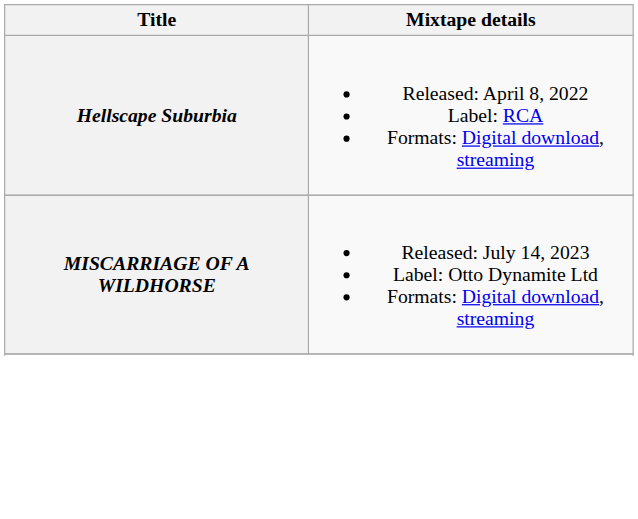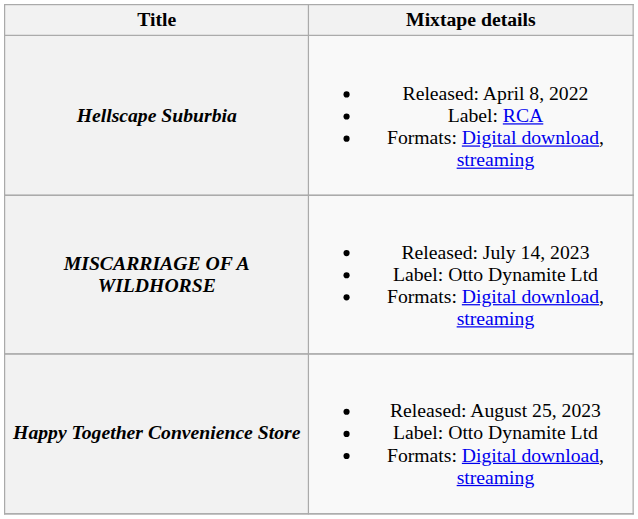 <table class="wikitable plainrowheaders" style="text-align:center;">
 <tr>
 <th scope="col" style="width:15em;">Title</th>
 <th scope="col" style="width:16em;">Mixtape details</th>
 </tr>
 <tr>
 <th scope="row"><em>Hellscape Suburbia</em></th>
 <td><br><ul><li>Released: April 8, 2022</li><li>Label: <a href='#'>RCA</a></li><li>Formats: <a href='#'>Digital download</a>, <a href='#'>streaming</a></li></ul></td>
 </tr>
 <tr>
 </tr>
 <tr>
 <th scope="row"><em>MISCARRIAGE OF A WILDHORSE</em></th>
 <td><br><ul><li>Released: July 14, 2023</li><li>Label: Otto Dynamite Ltd</li><li>Formats: <a href='#'>Digital download</a>, <a href='#'>streaming</a></li></ul></td>
 </tr>
 <tr>
 </tr>
 <tr>
+<th scope="row"><em>Happy Together Convenience Store</em></th>
+<td><br><ul><li>Released: August 25, 2023</li><li>Label: Otto Dynamite Ltd</li><li>Formats: <a href='#'>Digital download</a>, <a href='#'>streaming</a></li></ul></td>
+</tr>
+<tr>
 </tr>
 </table>
